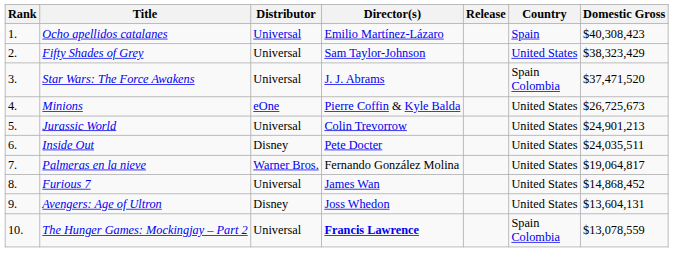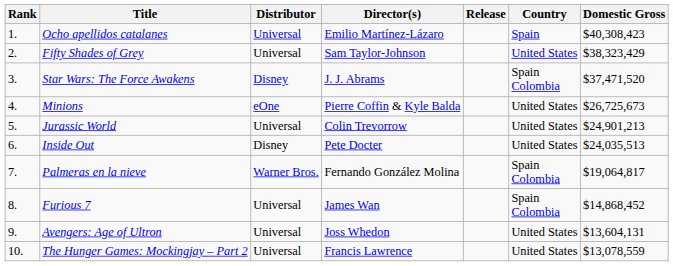 <table class="wikitable sortable" style="margin:auto; margin:auto;">
 <tr>
 <th>Rank</th>
 <th>Title</th>
 <th>Distributor</th>
 <th>Director(s)</th>
 <th>Release</th>
 <th>Country</th>
 <th>Domestic Gross</th>
 </tr>
 <tr>
 <td>1.</td>
 <td><em><a href='#'>Ocho apellidos catalanes</a></em></td>
 <td><a href='#'>Universal</a></td>
 <td><a href='#'>Emilio Martínez-Lázaro</a></td>
 <td></td>
 <td><a href='#'>Spain</a></td>
 <td>$40,308,423</td>
 </tr>
 <tr>
 <td>2.</td>
 <td><a href='#'><em>Fifty Shades of Grey</em></a></td>
 <td>Universal</td>
 <td><a href='#'>Sam Taylor-Johnson</a></td>
 <td></td>
 <td><a href='#'>United States</a></td>
 <td>$38,323,429</td>
 </tr>
 <tr>
 <td>3.</td>
 <td><em><a href='#'>Star Wars: The Force Awakens</a></em></td>
-<td>Universal</td>
+<td><a href='#'>Disney</a></td>
 <td><a href='#'>J. J. Abrams</a></td>
 <td></td>
 <td>Spain<br><a href='#'>Colombia</a></td>
 <td>$37,471,520</td>
 </tr>
 <tr>
 <td>4.</td>
 <td><em><a href='#'>Minions</a></em></td>
 <td><a href='#'>eOne</a></td>
 <td><a href='#'>Pierre Coffin</a> & <a href='#'>Kyle Balda</a></td>
 <td></td>
 <td>United States</td>
 <td>$26,725,673</td>
 </tr>
 <tr>
 <td>5.</td>
 <td><em><a href='#'>Jurassic World</a></em></td>
 <td>Universal</td>
 <td><a href='#'>Colin Trevorrow</a></td>
 <td></td>
 <td>United States</td>
 <td>$24,901,213</td>
 </tr>
 <tr>
 <td>6.</td>
 <td><em><a href='#'>Inside Out</a></em></td>
 <td>Disney</td>
 <td><a href='#'>Pete Docter</a></td>
 <td></td>
 <td>United States</td>
-<td>$24,035,511</td>
+<td>$24,035,513</td>
 </tr>
 <tr>
 <td>7.</td>
 <td><em><a href='#'>Palmeras en la nieve</a></em></td>
 <td><a href='#'>Warner Bros.</a></td>
 <td>Fernando González Molina</td>
 <td></td>
-<td>United States</td>
+<td>Spain<br><a href='#'>Colombia</a></td>
 <td>$19,064,817</td>
 </tr>
 <tr>
 <td>8.</td>
 <td><em><a href='#'>Furious 7</a></em></td>
 <td>Universal</td>
 <td><a href='#'>James Wan</a></td>
 <td></td>
-<td>United States</td>
+<td>Spain<br><a href='#'>Colombia</a></td>
 <td>$14,868,452</td>
 </tr>
 <tr>
 <td>9.</td>
 <td><em><a href='#'>Avengers: Age of Ultron</a></em></td>
-<td>Disney</td>
+<td>Universal</td>
 <td><a href='#'>Joss Whedon</a></td>
 <td></td>
 <td>United States</td>
 <td>$13,604,131</td>
 </tr>
 <tr>
 <td>10.</td>
 <td><em><a href='#'>The Hunger Games: Mockingjay – Part 2</a></em></td>
 <td>Universal</td>
-<td><strong><a href='#'>Francis Lawrence</a></strong></td>
+<td><a href='#'>Francis Lawrence</a></td>
 <td></td>
-<td>Spain<br><a href='#'>Colombia</a></td>
+<td>United States</td>
 <td>$13,078,559</td>
 </tr>
 </table>
